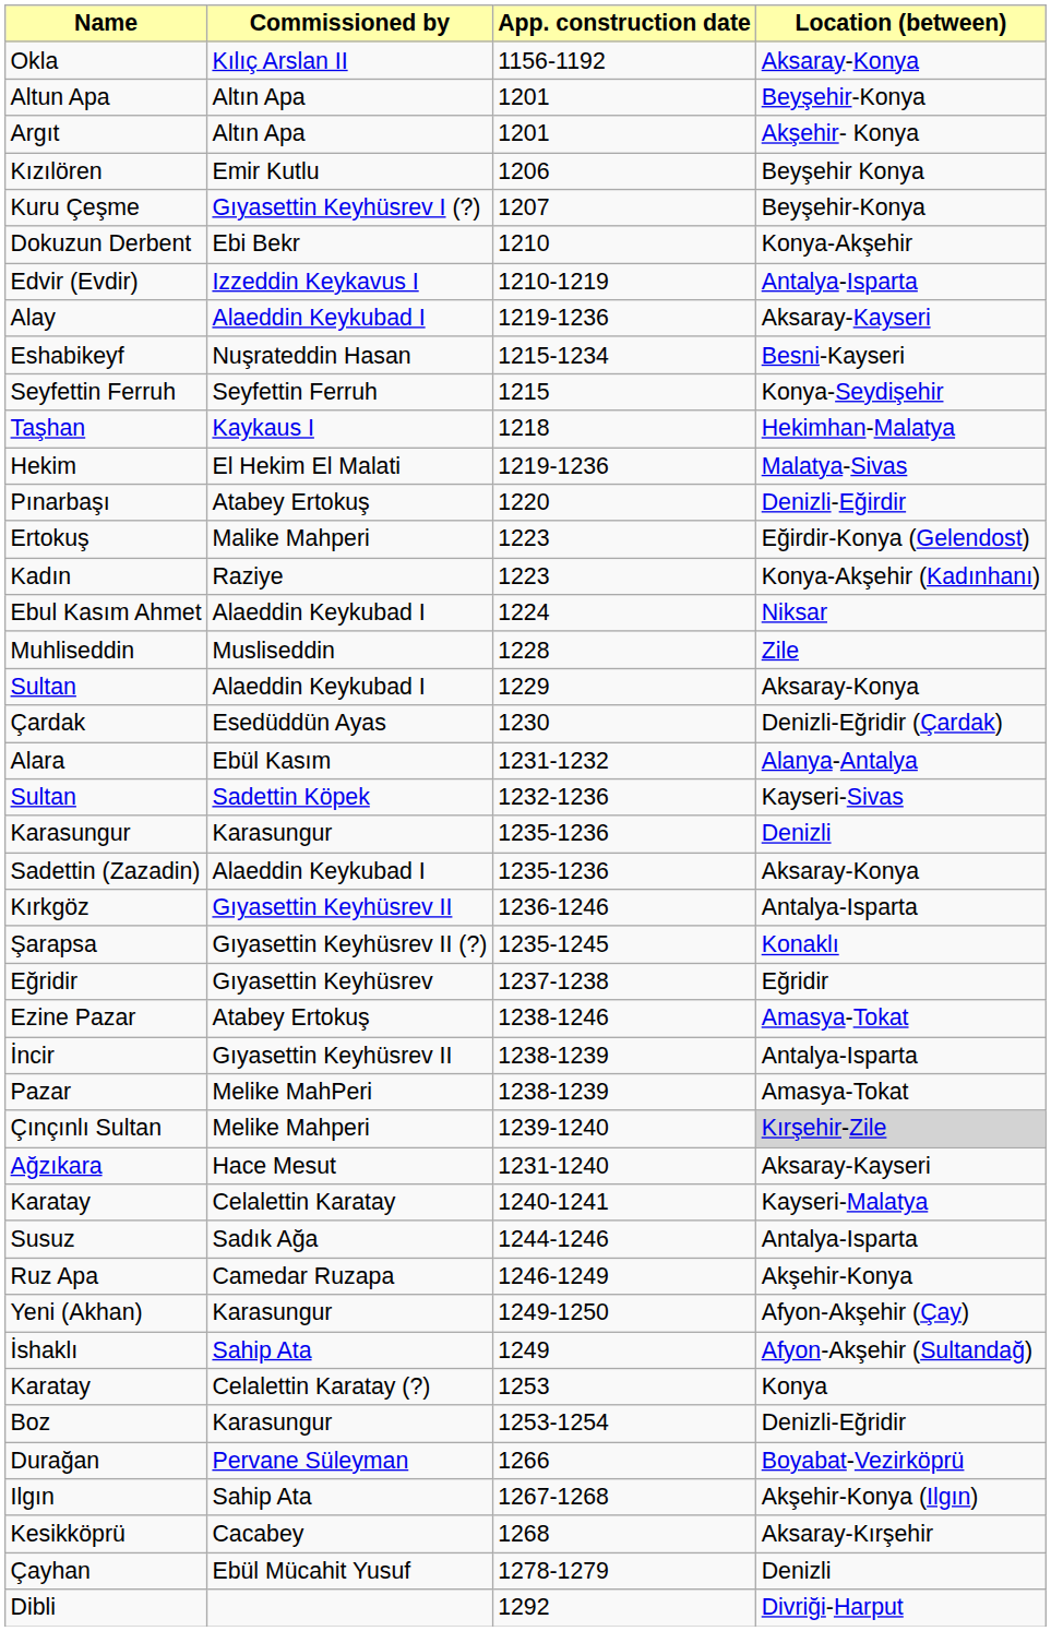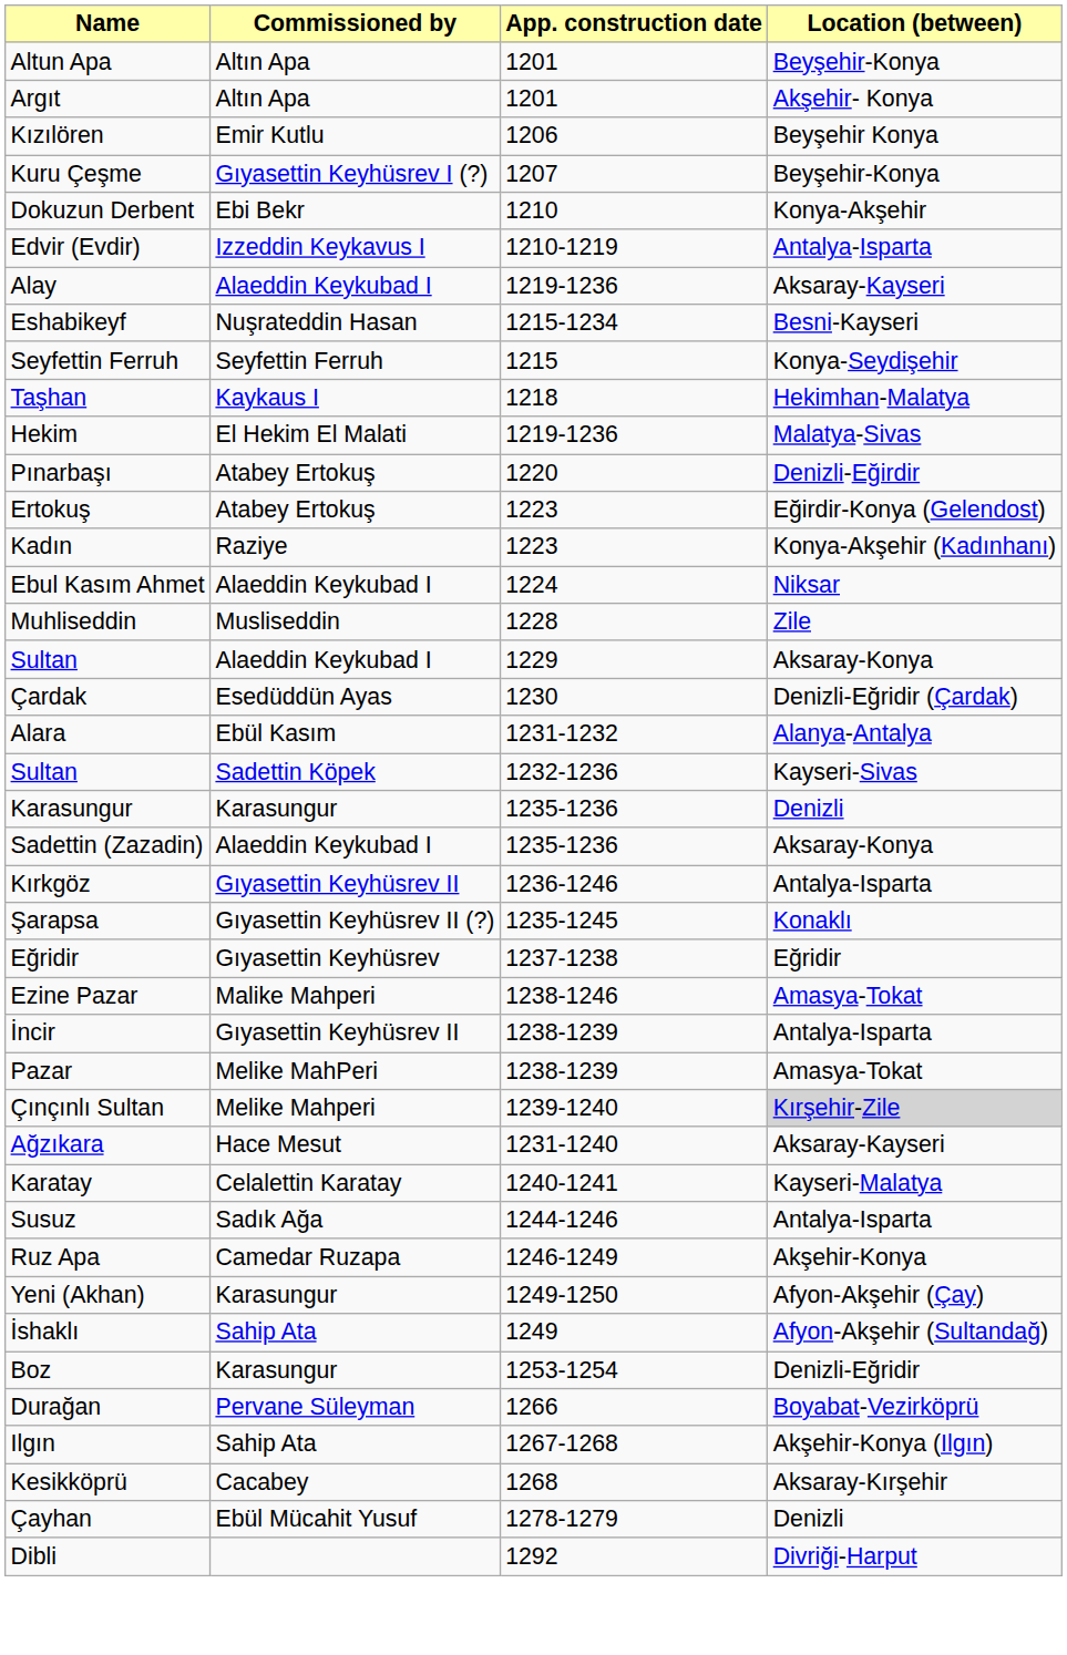 <table class="wikitable sortable">
 <tr>
 <th style=background:#FFFFAA;>Name</th>
 <th style=background:#FFFFAA;>Commissioned by</th>
 <th style=background:#FFFFAA;>App. construction date</th>
 <th style=background:#FFFFAA;>Location (between)</th>
-</tr>
-<tr>
-<td>Okla</td>
-<td><a href='#'>Kılıç Arslan II</a></td>
-<td>1156-1192</td>
-<td><a href='#'>Aksaray</a>-<a href='#'>Konya</a></td>
 </tr>
 <tr>
 <td>Altun Apa</td>
 <td>Altın Apa</td>
 <td>1201</td>
 <td><a href='#'>Beyşehir</a>-Konya</td>
 </tr>
 <tr>
 <td>Argıt</td>
 <td>Altın Apa</td>
 <td>1201</td>
 <td><a href='#'>Akşehir</a>- Konya</td>
 </tr>
 <tr>
 <td>Kızılören</td>
 <td>Emir Kutlu</td>
 <td>1206</td>
 <td>Beyşehir Konya</td>
 </tr>
 <tr>
 <td>Kuru Çeşme</td>
 <td><a href='#'>Gıyasettin Keyhüsrev I</a> (?)</td>
 <td>1207</td>
 <td>Beyşehir-Konya</td>
 </tr>
 <tr>
 <td>Dokuzun Derbent</td>
 <td>Ebi Bekr</td>
 <td>1210</td>
 <td>Konya-Akşehir</td>
 </tr>
 <tr>
 <td>Edvir (Evdir)</td>
 <td><a href='#'>Izzeddin Keykavus I</a></td>
 <td>1210-1219</td>
 <td><a href='#'>Antalya</a>-<a href='#'>Isparta</a> </td>
 </tr>
 <tr>
 <td>Alay</td>
 <td><a href='#'>Alaeddin Keykubad I</a></td>
 <td>1219-1236</td>
 <td>Aksaray-<a href='#'>Kayseri</a></td>
 </tr>
 <tr>
 <td>Eshabikeyf</td>
 <td>Nuşrateddin Hasan</td>
 <td>1215-1234</td>
 <td><a href='#'>Besni</a>-Kayseri</td>
 </tr>
 <tr>
 <td>Seyfettin Ferruh</td>
 <td>Seyfettin Ferruh</td>
 <td>1215</td>
 <td>Konya-<a href='#'>Seydişehir</a></td>
 </tr>
 <tr>
 <td><a href='#'>Taşhan</a></td>
 <td><a href='#'>Kaykaus I</a></td>
 <td>1218</td>
 <td><a href='#'>Hekimhan</a>-<a href='#'>Malatya</a></td>
 </tr>
 <tr>
 <td>Hekim</td>
 <td>El Hekim El Malati</td>
 <td>1219-1236</td>
 <td><a href='#'>Malatya</a>-<a href='#'>Sivas</a></td>
 </tr>
 <tr>
 <td>Pınarbaşı</td>
 <td>Atabey Ertokuş</td>
 <td>1220</td>
 <td><a href='#'>Denizli</a>-<a href='#'>Eğirdir</a></td>
 </tr>
 <tr>
 <td>Ertokuş</td>
-<td>Malike Mahperi</td>
+<td>Atabey Ertokuş</td>
 <td>1223</td>
 <td>Eğirdir-Konya (<a href='#'>Gelendost</a>)</td>
 </tr>
 <tr>
 <td>Kadın</td>
 <td>Raziye</td>
 <td>1223</td>
 <td>Konya-Akşehir (<a href='#'>Kadınhanı</a>)</td>
 </tr>
 <tr>
 <td>Ebul Kasım Ahmet</td>
 <td>Alaeddin Keykubad I</td>
 <td>1224</td>
 <td><a href='#'>Niksar</a></td>
 </tr>
 <tr>
 <td>Muhliseddin</td>
 <td>Musliseddin</td>
 <td>1228</td>
 <td><a href='#'>Zile</a></td>
 </tr>
 <tr>
 <td><a href='#'>Sultan</a></td>
 <td>Alaeddin Keykubad I</td>
 <td>1229</td>
 <td>Aksaray-Konya</td>
 </tr>
 <tr>
 <td>Çardak</td>
 <td>Esedüddün Ayas</td>
 <td>1230</td>
 <td>Denizli-Eğridir (<a href='#'>Çardak</a>)</td>
 </tr>
 <tr>
 <td>Alara</td>
 <td>Ebül Kasım</td>
 <td>1231-1232</td>
 <td><a href='#'>Alanya</a>-<a href='#'>Antalya</a> </td>
 </tr>
 <tr>
 <td><a href='#'>Sultan</a></td>
 <td><a href='#'>Sadettin Köpek</a></td>
 <td>1232-1236</td>
 <td>Kayseri-<a href='#'>Sivas</a></td>
 </tr>
 <tr>
 <td>Karasungur</td>
 <td>Karasungur</td>
 <td>1235-1236</td>
 <td><a href='#'>Denizli</a></td>
 </tr>
 <tr ->
 <td>Sadettin (Zazadin)</td>
 <td>Alaeddin Keykubad I</td>
 <td>1235-1236</td>
 <td>Aksaray-Konya</td>
 </tr>
 <tr>
 <td>Kırkgöz</td>
 <td><a href='#'>Gıyasettin Keyhüsrev II</a></td>
 <td>1236-1246</td>
 <td>Antalya-Isparta</td>
 </tr>
 <tr>
 <td>Şarapsa</td>
 <td>Gıyasettin Keyhüsrev II (?)</td>
 <td>1235-1245</td>
 <td><a href='#'>Konaklı</a> </td>
 </tr>
 <tr>
 <td>Eğridir</td>
 <td>Gıyasettin Keyhüsrev</td>
 <td>1237-1238</td>
 <td>Eğridir</td>
 </tr>
 <tr>
 <td>Ezine Pazar</td>
-<td>Atabey Ertokuş</td>
+<td>Malike Mahperi</td>
 <td>1238-1246</td>
 <td><a href='#'>Amasya</a>-<a href='#'>Tokat</a></td>
 </tr>
 <tr>
 <td>İncir</td>
 <td>Gıyasettin Keyhüsrev II</td>
 <td>1238-1239</td>
 <td>Antalya-Isparta</td>
 </tr>
 <tr>
 <td>Pazar</td>
 <td>Melike MahPeri</td>
 <td>1238-1239</td>
 <td>Amasya-Tokat</td>
 </tr>
 <tr>
 <td>Çınçınlı Sultan</td>
 <td>Melike Mahperi</td>
 <td>1239-1240</td>
 <td style="background: lightgrey;"><a href='#'>Kırşehir</a>-<a href='#'>Zile</a></td>
 </tr>
 <tr>
 <td><a href='#'>Ağzıkara</a></td>
 <td>Hace Mesut</td>
 <td>1231-1240</td>
 <td>Aksaray-Kayseri</td>
 </tr>
 <tr>
 <td>Karatay</td>
 <td>Celalettin Karatay</td>
 <td>1240-1241</td>
 <td>Kayseri-<a href='#'>Malatya</a></td>
 </tr>
 <tr>
 <td>Susuz</td>
 <td>Sadık Ağa</td>
 <td>1244-1246</td>
 <td>Antalya-Isparta</td>
 </tr>
 <tr>
 <td>Ruz Apa</td>
 <td>Camedar Ruzapa</td>
 <td>1246-1249</td>
 <td>Akşehir-Konya</td>
 </tr>
 <tr>
 <td>Yeni (Akhan)</td>
 <td>Karasungur</td>
 <td>1249-1250</td>
 <td>Afyon-Akşehir (<a href='#'>Çay</a>)</td>
 </tr>
 <tr>
 <td>İshaklı</td>
 <td><a href='#'>Sahip Ata</a></td>
 <td>1249</td>
 <td><a href='#'>Afyon</a>-Akşehir (<a href='#'>Sultandağ</a>)</td>
 </tr>
 <tr>
-<td>Karatay</td>
-<td>Celalettin Karatay (?)</td>
-<td>1253</td>
-<td>Konya</td>
-</tr>
-<tr>
 <td>Boz</td>
 <td>Karasungur</td>
 <td>1253-1254</td>
 <td>Denizli-Eğridir</td>
 </tr>
 <tr>
 <td>Durağan</td>
 <td><a href='#'>Pervane Süleyman</a></td>
 <td>1266</td>
 <td><a href='#'>Boyabat</a>-<a href='#'>Vezirköprü</a></td>
 </tr>
 <tr>
 <td>Ilgın</td>
 <td>Sahip Ata</td>
 <td>1267-1268</td>
 <td>Akşehir-Konya (<a href='#'>Ilgın</a>)</td>
 </tr>
 <tr>
 <td>Kesikköprü</td>
 <td>Cacabey</td>
 <td>1268</td>
 <td>Aksaray-Kırşehir</td>
 </tr>
 <tr>
 <td>Çayhan</td>
 <td>Ebül Mücahit Yusuf</td>
 <td>1278-1279</td>
 <td>Denizli</td>
 </tr>
 <tr>
 <td>Dibli</td>
 <td></td>
 <td>1292</td>
 <td><a href='#'>Divriği</a>-<a href='#'>Harput</a></td>
 </tr>
 </table>
